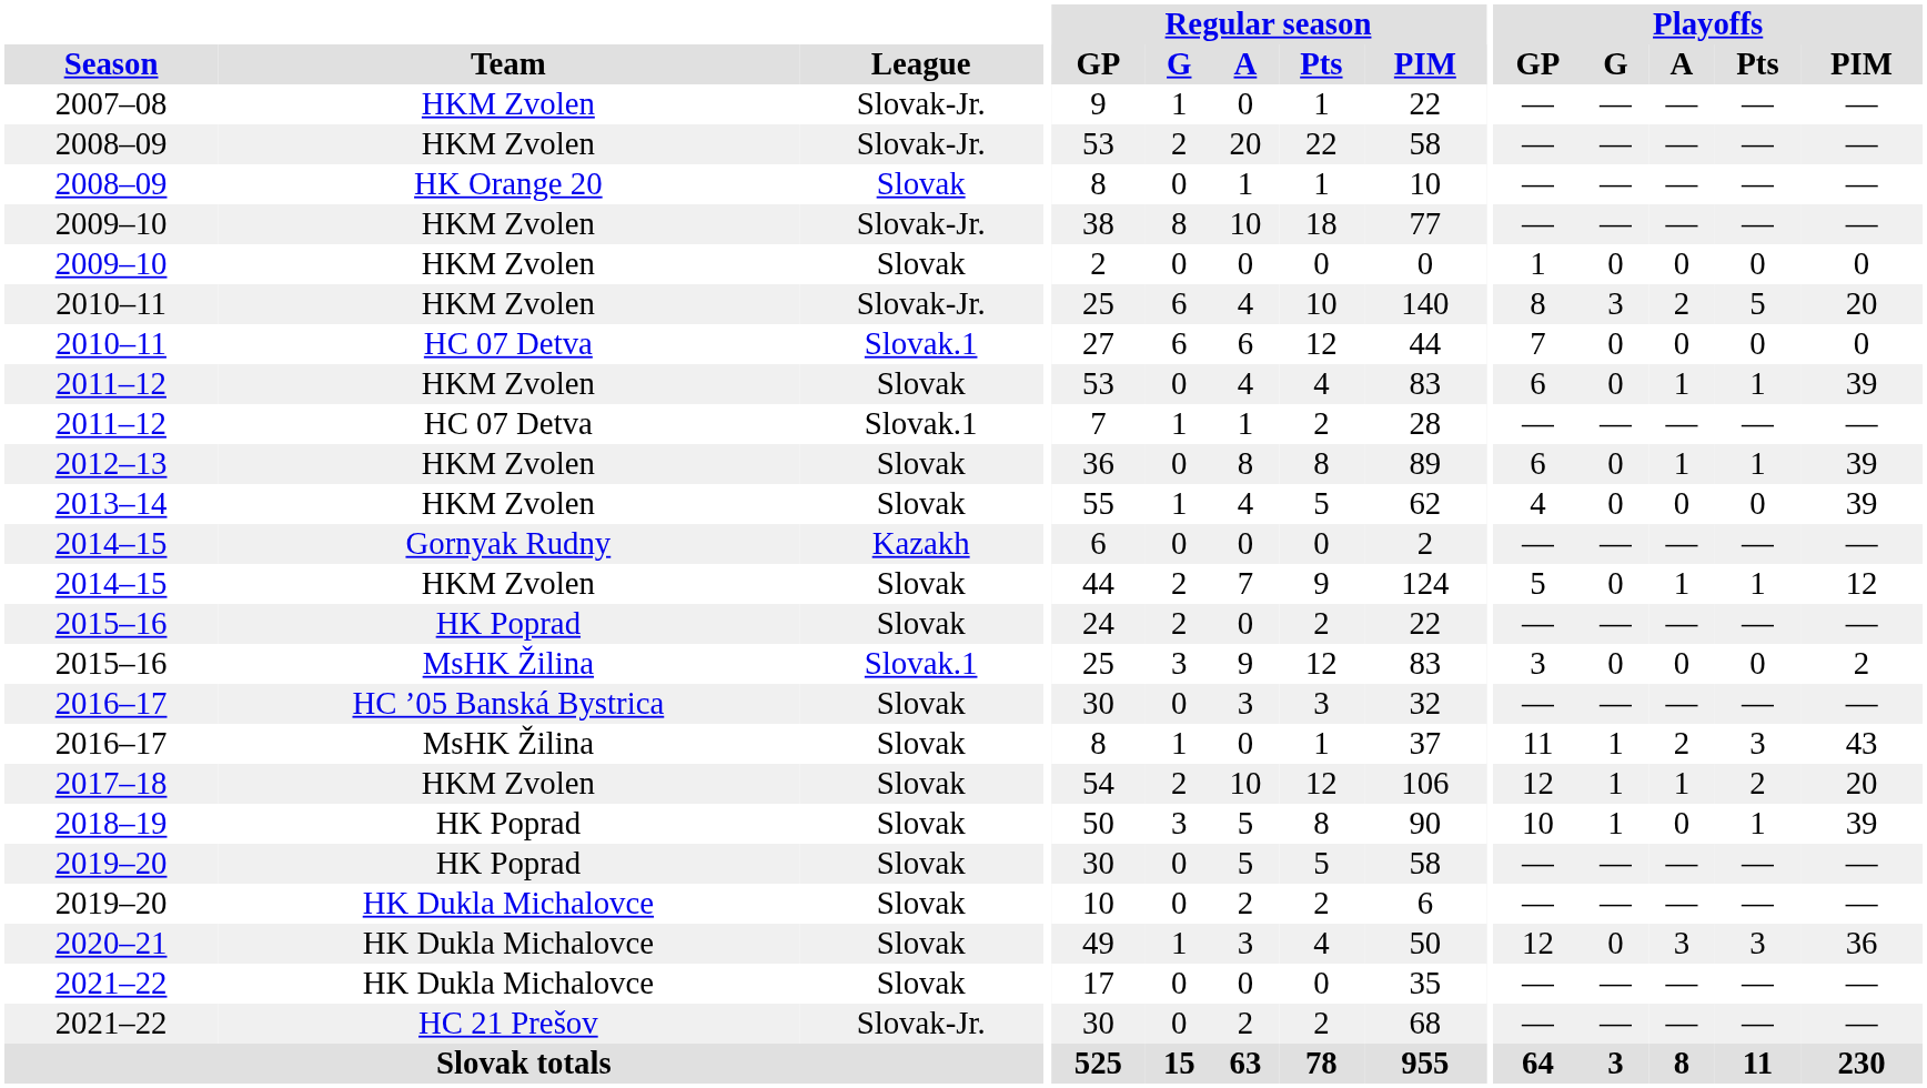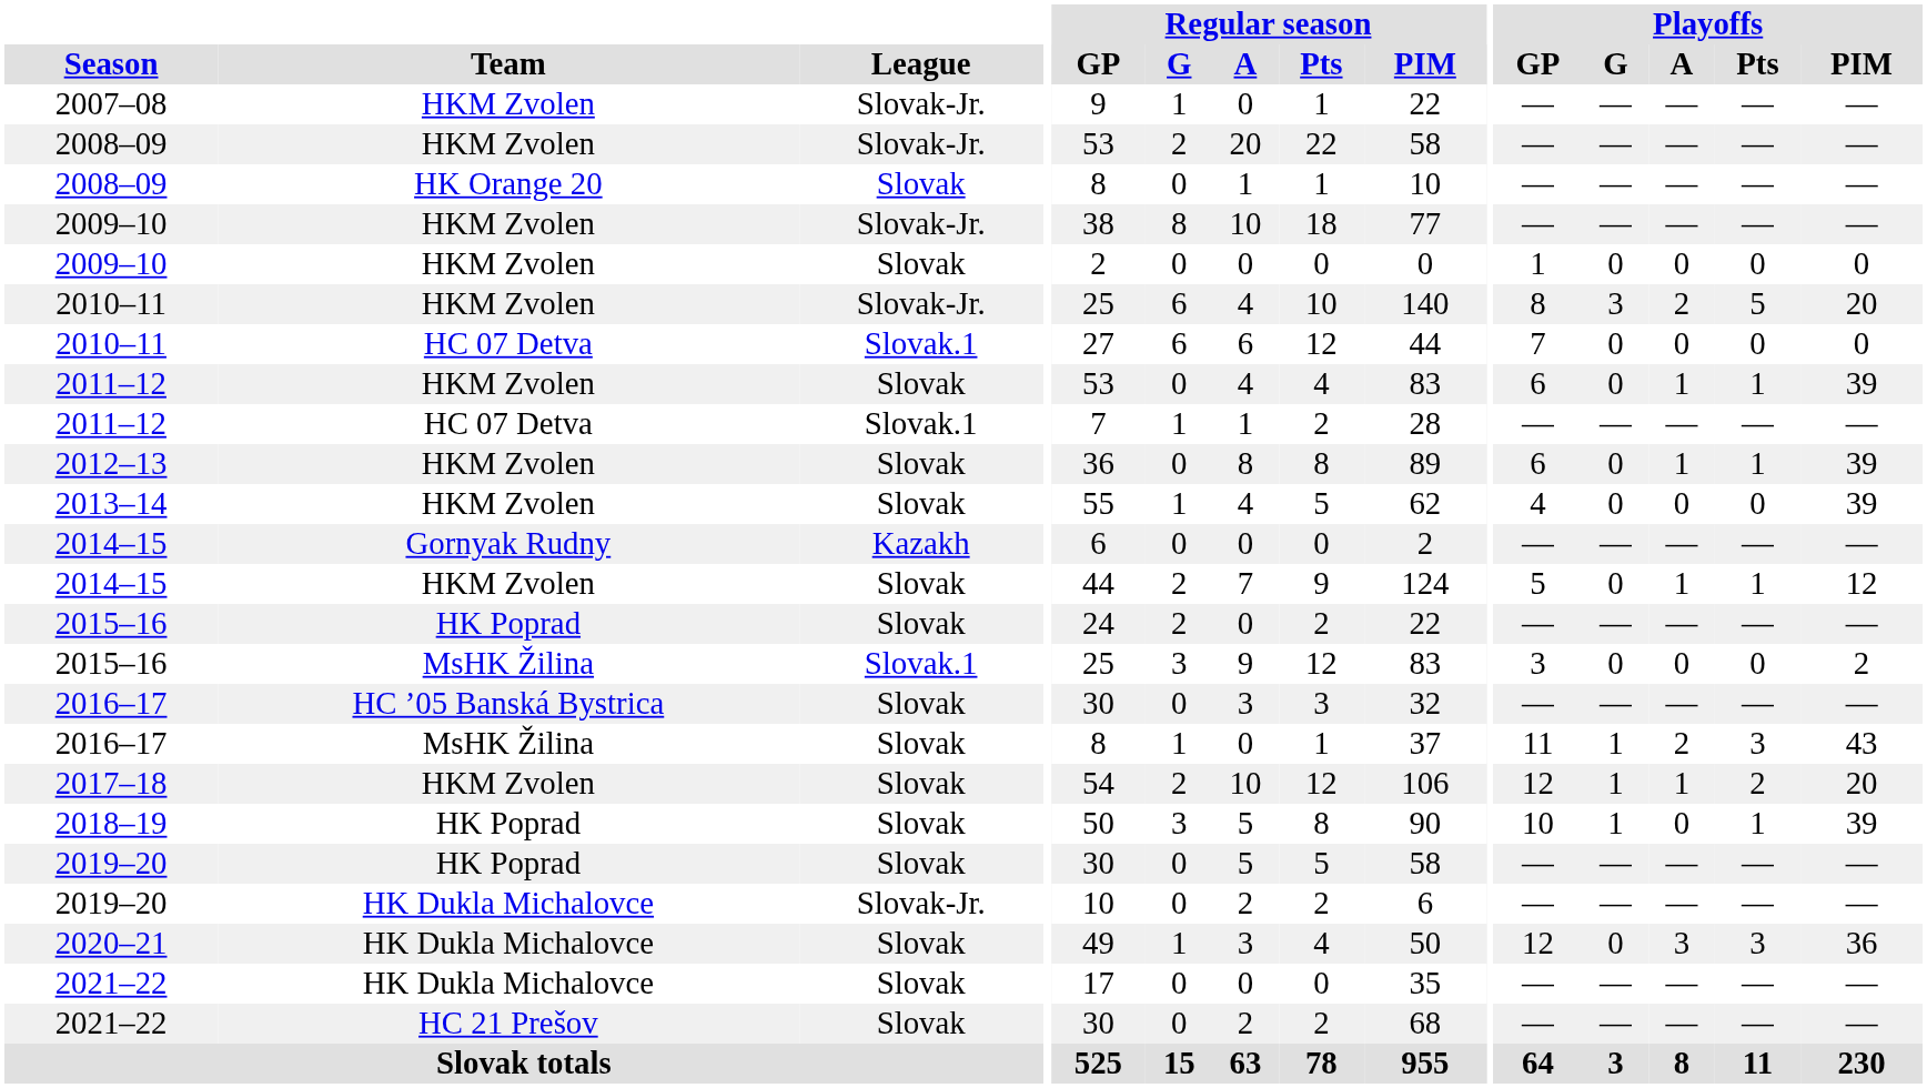 <table border="0" cellpadding="1" cellspacing="0" style="text-align:center; width:60em">
 <tr bgcolor="#e0e0e0">
 <th colspan="3" bgcolor="#ffffff"></th>
 <th rowspan="107" bgcolor="#ffffff"></th>
 <th colspan="5"><a href='#'>Regular season</a></th>
 <th rowspan="107" bgcolor="#ffffff"></th>
 <th colspan="5"><a href='#'>Playoffs</a></th>
 </tr>
 <tr bgcolor="#e0e0e0">
 <th><a href='#'>Season</a></th>
 <th>Team</th>
 <th>League</th>
 <th>GP</th>
 <th><a href='#'>G</a></th>
 <th><a href='#'>A</a></th>
 <th><a href='#'>Pts</a></th>
 <th><a href='#'>PIM</a></th>
 <th>GP</th>
 <th>G</th>
 <th>A</th>
 <th>Pts</th>
 <th>PIM</th>
 </tr>
 <tr>
 <td>2007–08</td>
 <td><a href='#'>HKM Zvolen</a></td>
 <td>Slovak-Jr.</td>
 <td>9</td>
 <td>1</td>
 <td>0</td>
 <td>1</td>
 <td>22</td>
 <td>—</td>
 <td>—</td>
 <td>—</td>
 <td>—</td>
 <td>—</td>
 </tr>
 <tr bgcolor="#f0f0f0">
 <td>2008–09</td>
 <td>HKM Zvolen</td>
 <td>Slovak-Jr.</td>
 <td>53</td>
 <td>2</td>
 <td>20</td>
 <td>22</td>
 <td>58</td>
 <td>—</td>
 <td>—</td>
 <td>—</td>
 <td>—</td>
 <td>—</td>
 </tr>
 <tr>
 <td><a href='#'>2008–09</a></td>
 <td><a href='#'>HK Orange 20</a></td>
 <td><a href='#'>Slovak</a></td>
 <td>8</td>
 <td>0</td>
 <td>1</td>
 <td>1</td>
 <td>10</td>
 <td>—</td>
 <td>—</td>
 <td>—</td>
 <td>—</td>
 <td>—</td>
 </tr>
 <tr bgcolor="#f0f0f0">
 <td>2009–10</td>
 <td>HKM Zvolen</td>
 <td>Slovak-Jr.</td>
 <td>38</td>
 <td>8</td>
 <td>10</td>
 <td>18</td>
 <td>77</td>
 <td>—</td>
 <td>—</td>
 <td>—</td>
 <td>—</td>
 <td>—</td>
 </tr>
 <tr>
 <td><a href='#'>2009–10</a></td>
 <td>HKM Zvolen</td>
 <td>Slovak</td>
 <td>2</td>
 <td>0</td>
 <td>0</td>
 <td>0</td>
 <td>0</td>
 <td>1</td>
 <td>0</td>
 <td>0</td>
 <td>0</td>
 <td>0</td>
 </tr>
 <tr bgcolor="#f0f0f0">
 <td>2010–11</td>
 <td>HKM Zvolen</td>
 <td>Slovak-Jr.</td>
 <td>25</td>
 <td>6</td>
 <td>4</td>
 <td>10</td>
 <td>140</td>
 <td>8</td>
 <td>3</td>
 <td>2</td>
 <td>5</td>
 <td>20</td>
 </tr>
 <tr>
 <td><a href='#'>2010–11</a></td>
 <td><a href='#'>HC 07 Detva</a></td>
 <td><a href='#'>Slovak.1</a></td>
 <td>27</td>
 <td>6</td>
 <td>6</td>
 <td>12</td>
 <td>44</td>
 <td>7</td>
 <td>0</td>
 <td>0</td>
 <td>0</td>
 <td>0</td>
 </tr>
 <tr bgcolor="#f0f0f0">
 <td><a href='#'>2011–12</a></td>
 <td>HKM Zvolen</td>
 <td>Slovak</td>
 <td>53</td>
 <td>0</td>
 <td>4</td>
 <td>4</td>
 <td>83</td>
 <td>6</td>
 <td>0</td>
 <td>1</td>
 <td>1</td>
 <td>39</td>
 </tr>
 <tr>
 <td><a href='#'>2011–12</a></td>
 <td>HC 07 Detva</td>
 <td>Slovak.1</td>
 <td>7</td>
 <td>1</td>
 <td>1</td>
 <td>2</td>
 <td>28</td>
 <td>—</td>
 <td>—</td>
 <td>—</td>
 <td>—</td>
 <td>—</td>
 </tr>
 <tr bgcolor="#f0f0f0">
 <td><a href='#'>2012–13</a></td>
 <td>HKM Zvolen</td>
 <td>Slovak</td>
 <td>36</td>
 <td>0</td>
 <td>8</td>
 <td>8</td>
 <td>89</td>
 <td>6</td>
 <td>0</td>
 <td>1</td>
 <td>1</td>
 <td>39</td>
 </tr>
 <tr>
 <td><a href='#'>2013–14</a></td>
 <td>HKM Zvolen</td>
 <td>Slovak</td>
 <td>55</td>
 <td>1</td>
 <td>4</td>
 <td>5</td>
 <td>62</td>
 <td>4</td>
 <td>0</td>
 <td>0</td>
 <td>0</td>
 <td>39</td>
 </tr>
 <tr bgcolor="#f0f0f0">
 <td><a href='#'>2014–15</a></td>
 <td><a href='#'>Gornyak Rudny</a></td>
 <td><a href='#'>Kazakh</a></td>
 <td>6</td>
 <td>0</td>
 <td>0</td>
 <td>0</td>
 <td>2</td>
 <td>—</td>
 <td>—</td>
 <td>—</td>
 <td>—</td>
 <td>—</td>
 </tr>
 <tr>
 <td><a href='#'>2014–15</a></td>
 <td>HKM Zvolen</td>
 <td>Slovak</td>
 <td>44</td>
 <td>2</td>
 <td>7</td>
 <td>9</td>
 <td>124</td>
 <td>5</td>
 <td>0</td>
 <td>1</td>
 <td>1</td>
 <td>12</td>
 </tr>
 <tr bgcolor="#f0f0f0">
 <td><a href='#'>2015–16</a></td>
 <td><a href='#'>HK Poprad</a></td>
 <td>Slovak</td>
 <td>24</td>
 <td>2</td>
 <td>0</td>
 <td>2</td>
 <td>22</td>
 <td>—</td>
 <td>—</td>
 <td>—</td>
 <td>—</td>
 <td>—</td>
 </tr>
 <tr>
 <td>2015–16</td>
 <td><a href='#'>MsHK Žilina</a></td>
 <td><a href='#'>Slovak.1</a></td>
 <td>25</td>
 <td>3</td>
 <td>9</td>
 <td>12</td>
 <td>83</td>
 <td>3</td>
 <td>0</td>
 <td>0</td>
 <td>0</td>
 <td>2</td>
 </tr>
 <tr bgcolor="#f0f0f0">
 <td><a href='#'>2016–17</a></td>
 <td><a href='#'>HC ’05 Banská Bystrica</a></td>
 <td>Slovak</td>
 <td>30</td>
 <td>0</td>
 <td>3</td>
 <td>3</td>
 <td>32</td>
 <td>—</td>
 <td>—</td>
 <td>—</td>
 <td>—</td>
 <td>—</td>
 </tr>
 <tr>
 <td>2016–17</td>
 <td>MsHK Žilina</td>
 <td>Slovak</td>
 <td>8</td>
 <td>1</td>
 <td>0</td>
 <td>1</td>
 <td>37</td>
 <td>11</td>
 <td>1</td>
 <td>2</td>
 <td>3</td>
 <td>43</td>
 </tr>
 <tr bgcolor="#f0f0f0">
 <td><a href='#'>2017–18</a></td>
 <td>HKM Zvolen</td>
 <td>Slovak</td>
 <td>54</td>
 <td>2</td>
 <td>10</td>
 <td>12</td>
 <td>106</td>
 <td>12</td>
 <td>1</td>
 <td>1</td>
 <td>2</td>
 <td>20</td>
 </tr>
 <tr>
 <td><a href='#'>2018–19</a></td>
 <td>HK Poprad</td>
 <td>Slovak</td>
 <td>50</td>
 <td>3</td>
 <td>5</td>
 <td>8</td>
 <td>90</td>
 <td>10</td>
 <td>1</td>
 <td>0</td>
 <td>1</td>
 <td>39</td>
 </tr>
 <tr bgcolor="#f0f0f0">
 <td><a href='#'>2019–20</a></td>
 <td>HK Poprad</td>
 <td>Slovak</td>
 <td>30</td>
 <td>0</td>
 <td>5</td>
 <td>5</td>
 <td>58</td>
 <td>—</td>
 <td>—</td>
 <td>—</td>
 <td>—</td>
 <td>—</td>
 </tr>
 <tr>
 <td>2019–20</td>
 <td><a href='#'>HK Dukla Michalovce</a></td>
-<td>Slovak</td>
+<td>Slovak-Jr.</td>
 <td>10</td>
 <td>0</td>
 <td>2</td>
 <td>2</td>
 <td>6</td>
 <td>—</td>
 <td>—</td>
 <td>—</td>
 <td>—</td>
 <td>—</td>
 </tr>
 <tr bgcolor="#f0f0f0">
 <td><a href='#'>2020–21</a></td>
 <td>HK Dukla Michalovce</td>
 <td>Slovak</td>
 <td>49</td>
 <td>1</td>
 <td>3</td>
 <td>4</td>
 <td>50</td>
 <td>12</td>
 <td>0</td>
 <td>3</td>
 <td>3</td>
 <td>36</td>
 </tr>
 <tr>
 <td><a href='#'>2021–22</a></td>
 <td>HK Dukla Michalovce</td>
 <td>Slovak</td>
 <td>17</td>
 <td>0</td>
 <td>0</td>
 <td>0</td>
 <td>35</td>
 <td>—</td>
 <td>—</td>
 <td>—</td>
 <td>—</td>
 <td>—</td>
 </tr>
 <tr bgcolor="#f0f0f0">
 <td>2021–22</td>
 <td><a href='#'>HC 21 Prešov</a></td>
-<td>Slovak-Jr.</td>
+<td>Slovak</td>
 <td>30</td>
 <td>0</td>
 <td>2</td>
 <td>2</td>
 <td>68</td>
 <td>—</td>
 <td>—</td>
 <td>—</td>
 <td>—</td>
 <td>—</td>
 </tr>
 <tr bgcolor="#e0e0e0">
 <th colspan="3">Slovak totals</th>
 <th>525</th>
 <th>15</th>
 <th>63</th>
 <th>78</th>
 <th>955</th>
 <th>64</th>
 <th>3</th>
 <th>8</th>
 <th>11</th>
 <th>230</th>
 </tr>
 </table>
